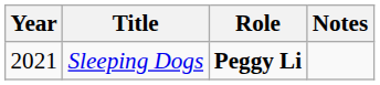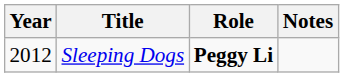 <table class="wikitable sortable">
 <tr>
 <th>Year</th>
 <th>Title</th>
 <th>Role</th>
 <th class="unsortable">Notes</th>
 </tr>
 <tr>
-<td>2021</td>
+<td>2012</td>
 <td><em><a href='#'>Sleeping Dogs</a></em></td>
 <td><strong>Peggy Li</strong></td>
 <td></td>
 </tr>
 </table>
